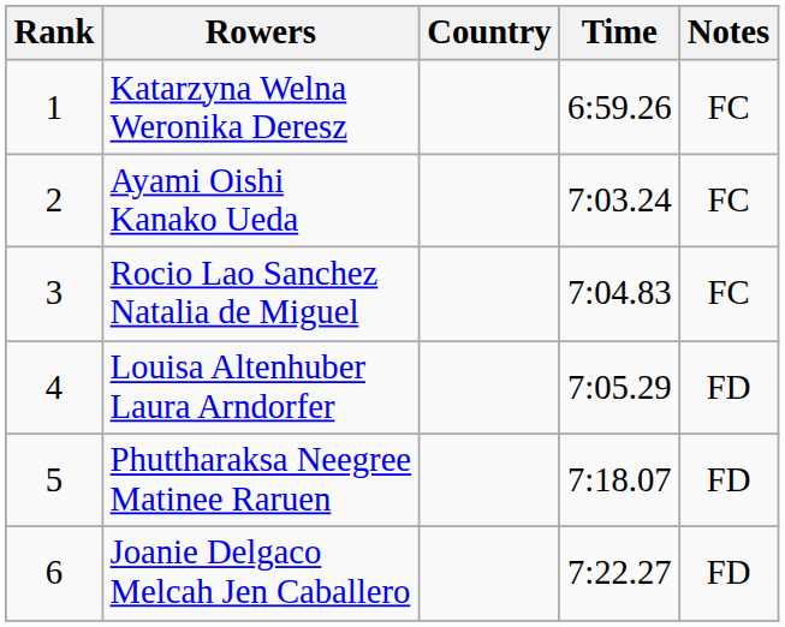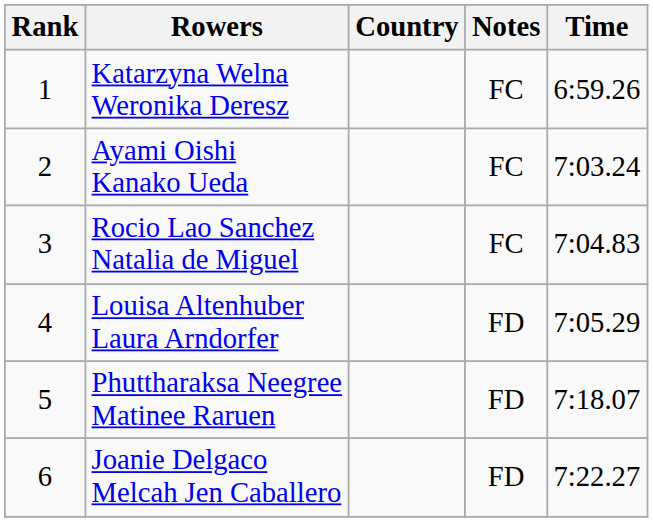 <table class="wikitable" style="text-align:center">
 <tr>
 <th>Rank</th>
 <th>Rowers</th>
 <th>Country</th>
+<th>Notes</th>
 <th>Time</th>
-<th>Notes</th>
 </tr>
 <tr>
 <td>1</td>
 <td align="left"><a href='#'>Katarzyna Welna</a><br><a href='#'>Weronika Deresz</a></td>
 <td align="left"></td>
+<td>FC</td>
 <td>6:59.26</td>
-<td>FC</td>
 </tr>
 <tr>
 <td>2</td>
 <td align="left"><a href='#'>Ayami Oishi</a><br><a href='#'>Kanako Ueda</a></td>
 <td align="left"></td>
+<td>FC</td>
 <td>7:03.24</td>
-<td>FC</td>
 </tr>
 <tr>
 <td>3</td>
 <td align="left"><a href='#'>Rocio Lao Sanchez</a><br><a href='#'>Natalia de Miguel</a></td>
 <td align="left"></td>
+<td>FC</td>
 <td>7:04.83</td>
-<td>FC</td>
 </tr>
 <tr>
 <td>4</td>
 <td align="left"><a href='#'>Louisa Altenhuber</a><br><a href='#'>Laura Arndorfer</a></td>
 <td align="left"></td>
+<td>FD</td>
 <td>7:05.29</td>
-<td>FD</td>
 </tr>
 <tr>
 <td>5</td>
 <td align="left"><a href='#'>Phuttharaksa Neegree</a><br><a href='#'>Matinee Raruen</a></td>
 <td align="left"></td>
+<td>FD</td>
 <td>7:18.07</td>
-<td>FD</td>
 </tr>
 <tr>
 <td>6</td>
 <td align="left"><a href='#'>Joanie Delgaco</a><br><a href='#'>Melcah Jen Caballero</a></td>
 <td align="left"></td>
+<td>FD</td>
 <td>7:22.27</td>
-<td>FD</td>
 </tr>
 </table>
